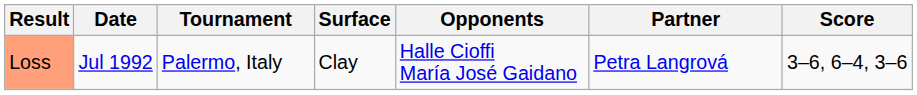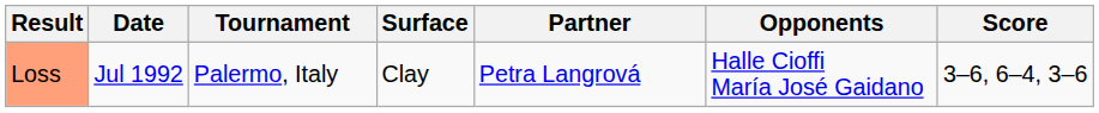 <table class="sortable wikitable">
 <tr>
 <th>Result</th>
 <th>Date</th>
 <th style="width:120px">Tournament</th>
 <th>Surface</th>
+<th style="width:150px">Partner</th>
 <th style="width:150px">Opponents</th>
-<th style="width:150px">Partner</th>
 <th class="unsortable">Score</th>
 </tr>
 <tr>
 <td style="background:#ffa07a;">Loss</td>
 <td><a href='#'>Jul 1992</a></td>
 <td><a href='#'>Palermo</a>, Italy</td>
 <td>Clay</td>
+<td> <a href='#'>Petra Langrová</a></td>
 <td> <a href='#'>Halle Cioffi</a>  <br>  <a href='#'>María José Gaidano</a></td>
-<td> <a href='#'>Petra Langrová</a></td>
 <td>3–6, 6–4, 3–6</td>
 </tr>
 </table>
